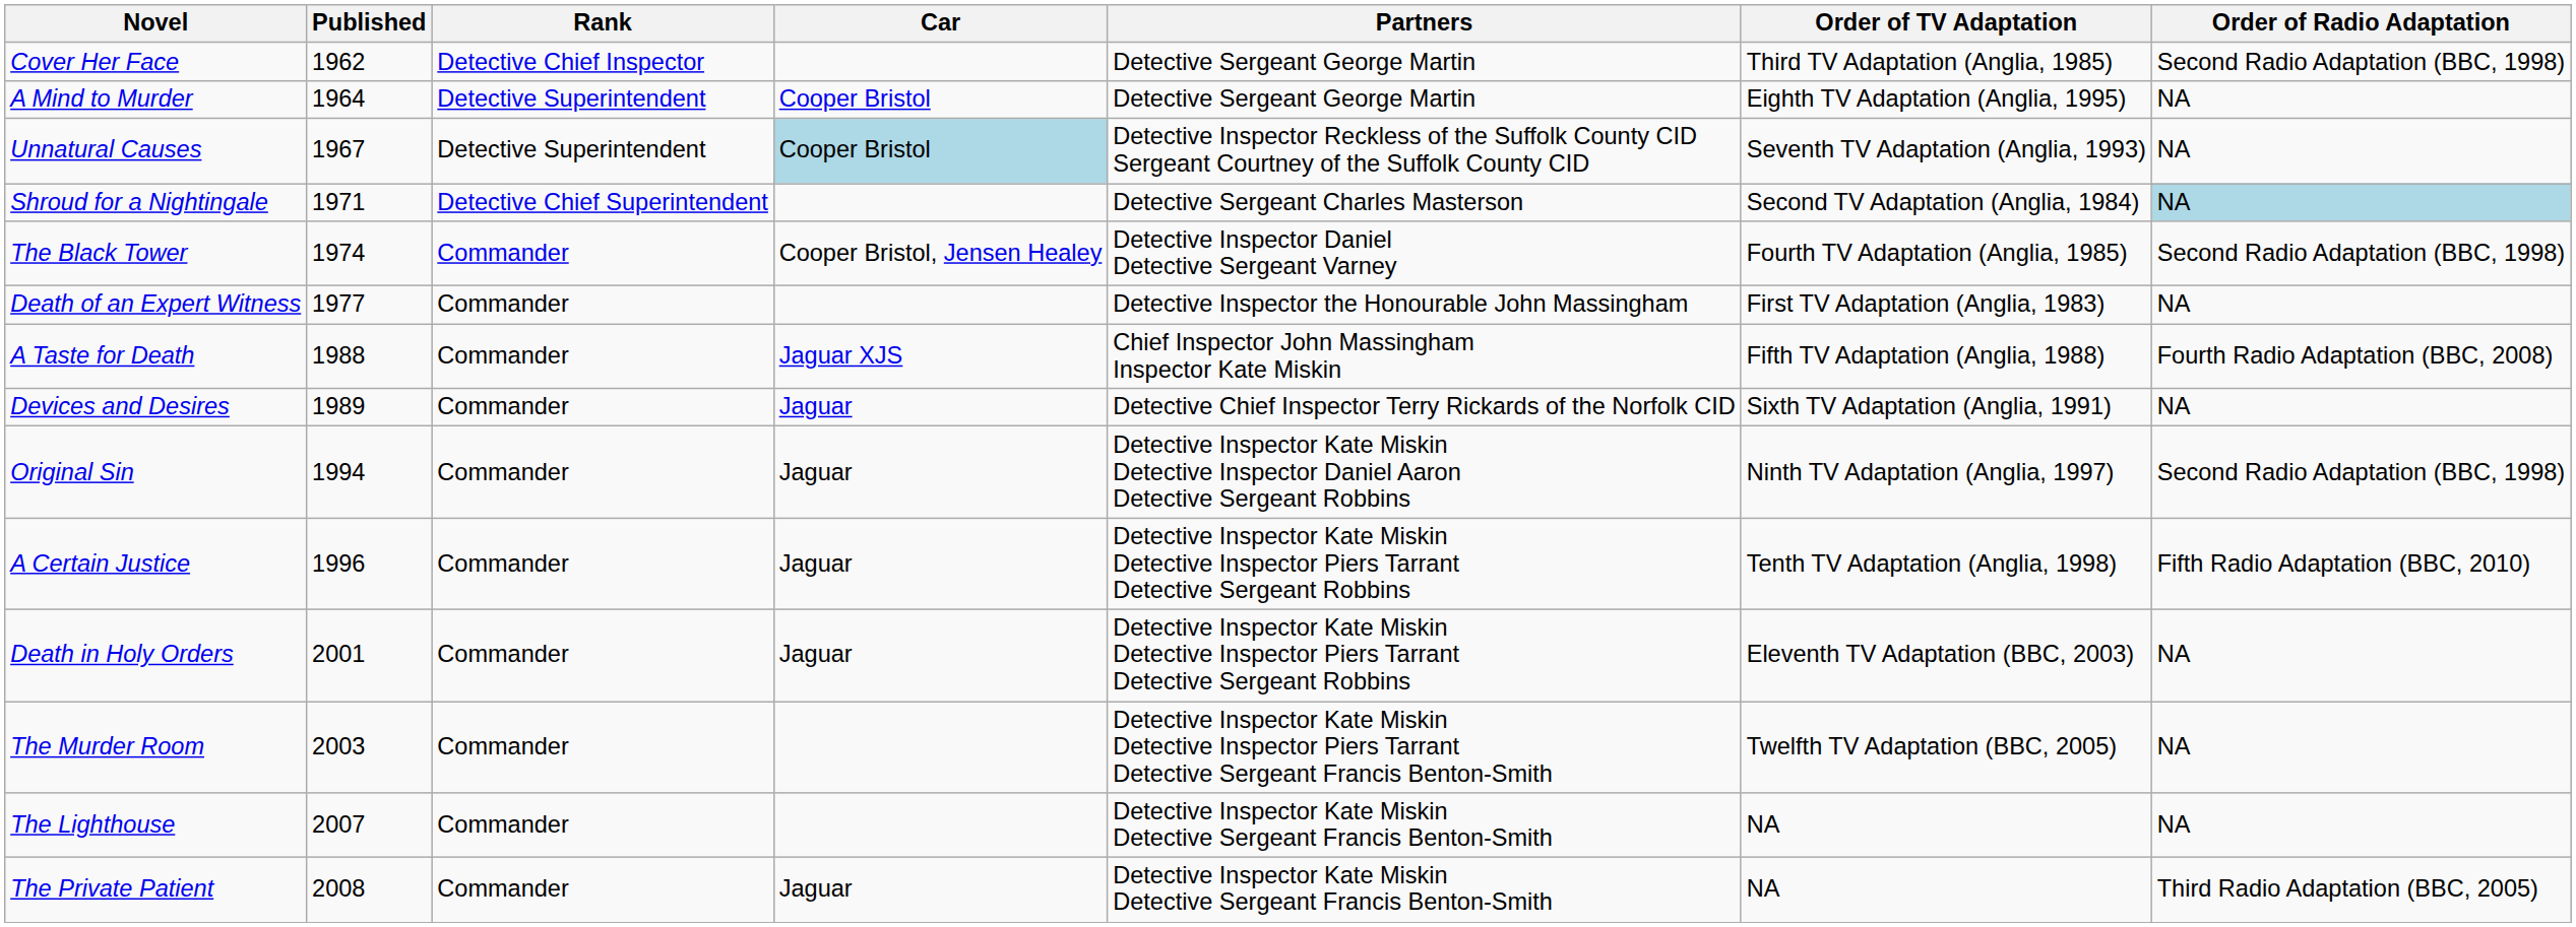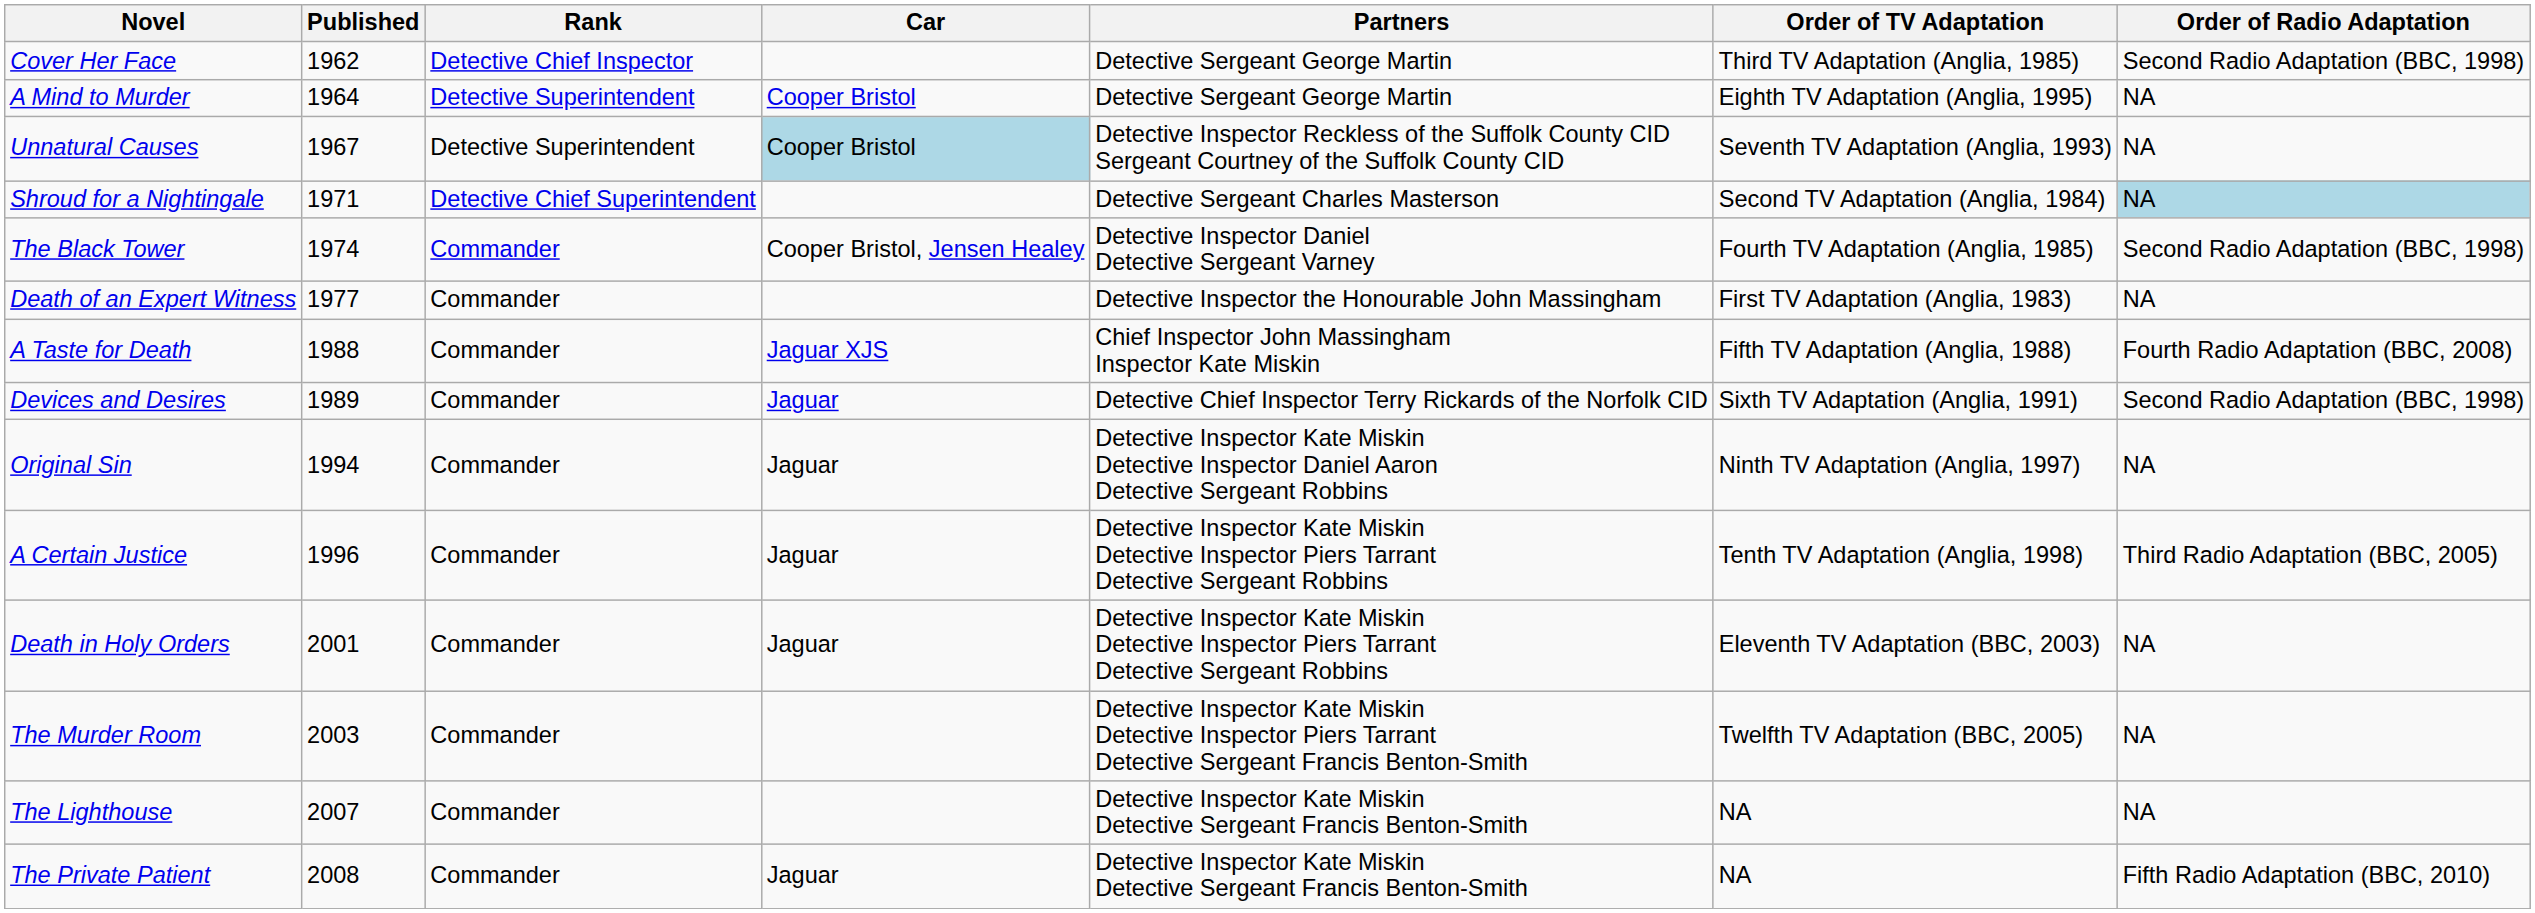 <table class="wikitable">
 <tr>
 <th>Novel</th>
 <th>Published</th>
 <th>Rank</th>
 <th>Car</th>
 <th>Partners</th>
 <th>Order of TV Adaptation</th>
 <th>Order of Radio Adaptation</th>
 </tr>
 <tr>
 <td><em><a href='#'>Cover Her Face</a></em></td>
 <td>1962</td>
 <td><a href='#'>Detective Chief Inspector</a></td>
 <td></td>
 <td>Detective Sergeant George Martin</td>
 <td>Third TV Adaptation (Anglia, 1985)</td>
 <td>Second Radio Adaptation (BBC, 1998)</td>
 </tr>
 <tr>
 <td><em><a href='#'>A Mind to Murder</a></em></td>
 <td>1964</td>
 <td><a href='#'>Detective Superintendent</a></td>
 <td><a href='#'>Cooper Bristol</a></td>
 <td>Detective Sergeant George Martin</td>
 <td>Eighth TV Adaptation (Anglia, 1995)</td>
 <td>NA</td>
 </tr>
 <tr>
 <td><em><a href='#'>Unnatural Causes</a></em></td>
 <td>1967</td>
 <td>Detective Superintendent</td>
 <td style="background: lightblue;">Cooper Bristol</td>
 <td>Detective Inspector Reckless of the Suffolk County CID <br> Sergeant Courtney of the Suffolk County CID</td>
 <td>Seventh TV Adaptation (Anglia, 1993)</td>
 <td>NA</td>
 </tr>
 <tr>
 <td><em><a href='#'>Shroud for a Nightingale</a></em></td>
 <td>1971</td>
 <td><a href='#'>Detective Chief Superintendent</a></td>
 <td></td>
 <td>Detective Sergeant Charles Masterson</td>
 <td>Second TV Adaptation (Anglia, 1984)</td>
 <td style="background: lightblue;">NA</td>
 </tr>
 <tr>
 <td><em><a href='#'>The Black Tower</a></em></td>
 <td>1974</td>
 <td><a href='#'>Commander</a></td>
 <td>Cooper Bristol, <a href='#'>Jensen Healey</a></td>
 <td>Detective Inspector Daniel <br> Detective Sergeant Varney</td>
 <td>Fourth TV Adaptation (Anglia, 1985)</td>
 <td>Second Radio Adaptation (BBC, 1998)</td>
 </tr>
 <tr>
 <td><em><a href='#'>Death of an Expert Witness</a></em></td>
 <td>1977</td>
 <td>Commander</td>
 <td></td>
 <td>Detective Inspector the Honourable John Massingham</td>
 <td>First TV Adaptation (Anglia, 1983)</td>
 <td>NA</td>
 </tr>
 <tr>
 <td><a href='#'><em>A Taste for Death</em></a></td>
 <td>1988</td>
 <td>Commander</td>
 <td><a href='#'>Jaguar XJS</a></td>
 <td>Chief Inspector John Massingham <br> Inspector Kate Miskin</td>
 <td>Fifth TV Adaptation (Anglia, 1988)</td>
 <td>Fourth Radio Adaptation (BBC, 2008)</td>
 </tr>
 <tr>
 <td><em><a href='#'>Devices and Desires</a></em></td>
 <td>1989</td>
 <td>Commander</td>
 <td><a href='#'>Jaguar</a></td>
 <td>Detective Chief Inspector Terry Rickards of the Norfolk CID</td>
 <td>Sixth TV Adaptation (Anglia, 1991)</td>
-<td>NA</td>
+<td>Second Radio Adaptation (BBC, 1998)</td>
 </tr>
 <tr>
 <td><a href='#'><em>Original Sin</em></a></td>
 <td>1994</td>
 <td>Commander</td>
 <td>Jaguar</td>
 <td>Detective Inspector Kate Miskin <br> Detective Inspector Daniel Aaron <br>Detective Sergeant Robbins</td>
 <td>Ninth TV Adaptation (Anglia, 1997)</td>
-<td>Second Radio Adaptation (BBC, 1998)</td>
+<td>NA</td>
 </tr>
 <tr>
 <td><em><a href='#'>A Certain Justice</a></em></td>
 <td>1996</td>
 <td>Commander</td>
 <td>Jaguar</td>
 <td>Detective Inspector Kate Miskin <br> Detective Inspector Piers Tarrant <br>Detective Sergeant Robbins</td>
 <td>Tenth TV Adaptation (Anglia, 1998)</td>
-<td>Fifth Radio Adaptation (BBC, 2010)</td>
+<td>Third Radio Adaptation (BBC, 2005)</td>
 </tr>
 <tr>
 <td><em><a href='#'>Death in Holy Orders</a></em></td>
 <td>2001</td>
 <td>Commander</td>
 <td>Jaguar</td>
 <td>Detective Inspector Kate Miskin <br> Detective Inspector Piers Tarrant <br>Detective Sergeant Robbins</td>
 <td>Eleventh TV Adaptation (BBC, 2003)</td>
 <td>NA</td>
 </tr>
 <tr>
 <td><em><a href='#'>The Murder Room</a></em></td>
 <td>2003</td>
 <td>Commander</td>
 <td></td>
 <td>Detective Inspector Kate Miskin <br> Detective Inspector Piers Tarrant <br> Detective Sergeant Francis Benton-Smith</td>
 <td>Twelfth TV Adaptation (BBC, 2005)</td>
 <td>NA</td>
 </tr>
 <tr>
 <td><a href='#'><em>The Lighthouse</em></a></td>
 <td>2007</td>
 <td>Commander</td>
 <td></td>
 <td>Detective Inspector Kate Miskin <br> Detective Sergeant Francis Benton-Smith</td>
 <td>NA</td>
 <td>NA</td>
 </tr>
 <tr>
 <td><em><a href='#'>The Private Patient</a></em></td>
 <td>2008</td>
 <td>Commander</td>
 <td>Jaguar</td>
 <td>Detective Inspector Kate Miskin <br> Detective Sergeant Francis Benton-Smith </td>
 <td>NA</td>
-<td>Third Radio Adaptation (BBC, 2005)</td>
+<td>Fifth Radio Adaptation (BBC, 2010)</td>
 </tr>
 </table>
